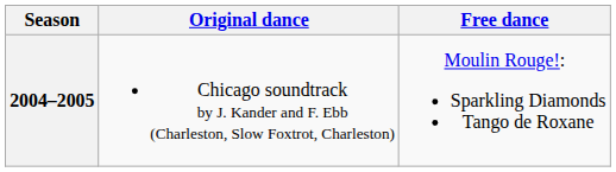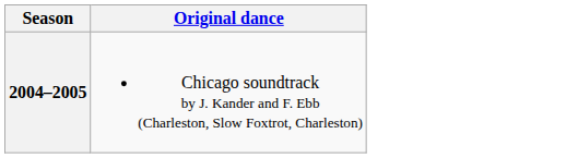 <table class=wikitable style=text-align:center>
 <tr>
 <th>Season</th>
 <th><a href='#'>Original dance</a></th>
-<th><a href='#'>Free dance</a></th>
 </tr>
 <tr>
 <th>2004–2005 <br> </th>
 <td><br><ul><li>Chicago soundtrack <br><small> by J. Kander and F. Ebb <br> (Charleston, Slow Foxtrot, Charleston) </small></li></ul></td>
-<td><a href='#'>Moulin Rouge!</a>:<br><ul><li>Sparkling Diamonds</li><li>Tango de Roxane</li></ul></td>
 </tr>
 </table>
